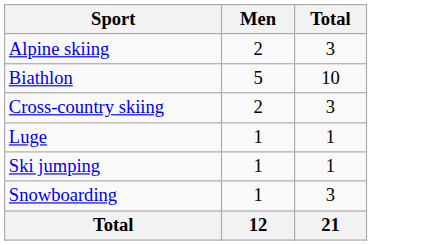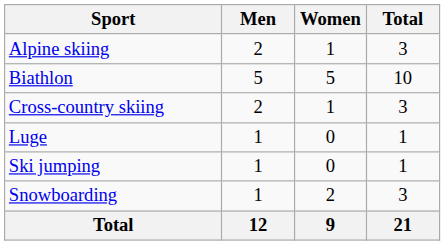 <table class="wikitable sortable" style="text-align:center;">
 <tr>
 <th width=180>Sport</th>
 <th width=55>Men</th>
+<th width=55>Women</th>
 <th width=55>Total</th>
 </tr>
 <tr>
 <td align=left><a href='#'>Alpine skiing</a></td>
 <td>2</td>
+<td>1</td>
 <td>3</td>
 </tr>
 <tr>
 <td align=left><a href='#'>Biathlon</a></td>
+<td>5</td>
 <td>5</td>
 <td>10</td>
 </tr>
 <tr>
 <td align=left><a href='#'>Cross-country skiing</a></td>
 <td>2</td>
+<td>1</td>
 <td>3</td>
 </tr>
 <tr>
 <td align=left><a href='#'>Luge</a></td>
 <td>1</td>
+<td>0</td>
 <td>1</td>
 </tr>
 <tr>
 <td align=left><a href='#'>Ski jumping</a></td>
 <td>1</td>
+<td>0</td>
 <td>1</td>
 </tr>
 <tr>
 <td align=left><a href='#'>Snowboarding</a></td>
 <td>1</td>
+<td>2</td>
 <td>3</td>
 </tr>
 <tr>
 <th>Total</th>
 <th>12</th>
+<th>9</th>
 <th>21</th>
 </tr>
 </table>
